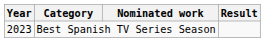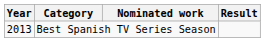 <table class="wikitable">
 <tr>
 <th><strong>Year</strong></th>
 <th><strong>Category</strong></th>
 <th><strong>Nominated work</strong></th>
 <th><strong>Result</strong></th>
 </tr>
 <tr>
-<td>2023</td>
+<td>2013</td>
 <td colspan=2>Best Spanish TV Series Season</td>
 <td></td>
 </tr>
 </table>
